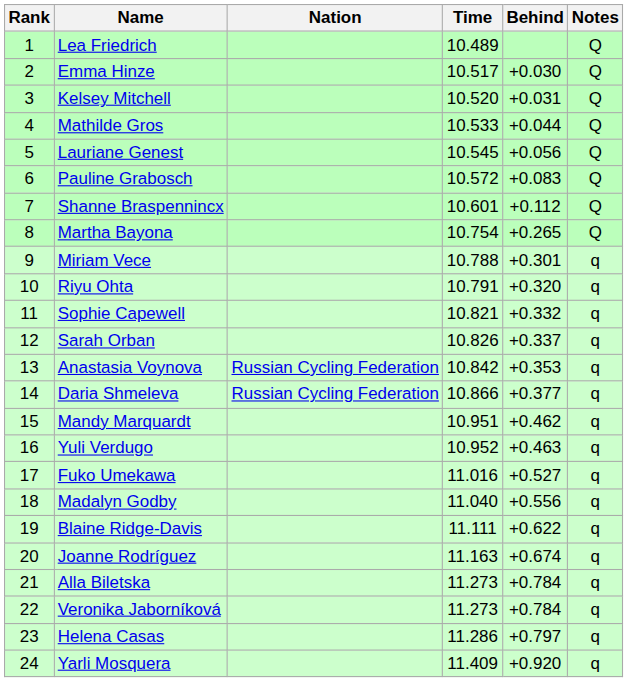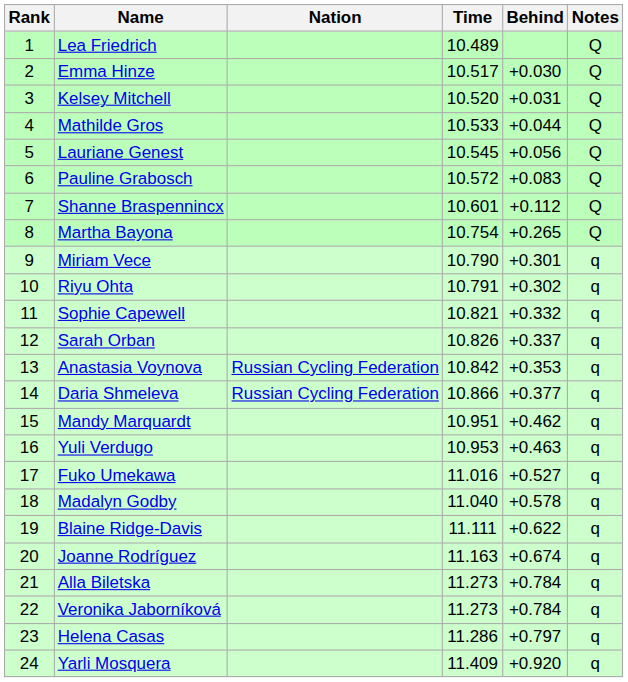 <table class="wikitable sortable" style="text-align:center">
 <tr>
 <th>Rank</th>
 <th>Name</th>
 <th>Nation</th>
 <th>Time</th>
 <th>Behind</th>
 <th>Notes</th>
 </tr>
 <tr bgcolor=bbffbb>
 <td>1</td>
 <td align=left><a href='#'>Lea Friedrich</a></td>
 <td align=left></td>
 <td>10.489</td>
 <td></td>
 <td>Q</td>
 </tr>
 <tr bgcolor=bbffbb>
 <td>2</td>
 <td align=left><a href='#'>Emma Hinze</a></td>
 <td align=left></td>
 <td>10.517</td>
 <td>+0.030</td>
 <td>Q</td>
 </tr>
 <tr bgcolor=bbffbb>
 <td>3</td>
 <td align=left><a href='#'>Kelsey Mitchell</a></td>
 <td align=left></td>
 <td>10.520</td>
 <td>+0.031</td>
 <td>Q</td>
 </tr>
 <tr bgcolor=bbffbb>
 <td>4</td>
 <td align=left><a href='#'>Mathilde Gros</a></td>
 <td align=left></td>
 <td>10.533</td>
 <td>+0.044</td>
 <td>Q</td>
 </tr>
 <tr bgcolor=bbffbb>
 <td>5</td>
 <td align=left><a href='#'>Lauriane Genest</a></td>
 <td align=left></td>
 <td>10.545</td>
 <td>+0.056</td>
 <td>Q</td>
 </tr>
 <tr bgcolor=bbffbb>
 <td>6</td>
 <td align=left><a href='#'>Pauline Grabosch</a></td>
 <td align=left></td>
 <td>10.572</td>
 <td>+0.083</td>
 <td>Q</td>
 </tr>
 <tr bgcolor=bbffbb>
 <td>7</td>
 <td align=left><a href='#'>Shanne Braspennincx</a></td>
 <td align=left></td>
 <td>10.601</td>
 <td>+0.112</td>
 <td>Q</td>
 </tr>
 <tr bgcolor=bbffbb>
 <td>8</td>
 <td align=left><a href='#'>Martha Bayona</a></td>
 <td align=left></td>
 <td>10.754</td>
 <td>+0.265</td>
 <td>Q</td>
 </tr>
 <tr bgcolor=ccffcc>
 <td>9</td>
 <td align=left><a href='#'>Miriam Vece</a></td>
 <td align=left></td>
-<td>10.788</td>
+<td>10.790</td>
 <td>+0.301</td>
 <td>q</td>
 </tr>
 <tr bgcolor=ccffcc>
 <td>10</td>
 <td align=left><a href='#'>Riyu Ohta</a></td>
 <td align=left></td>
 <td>10.791</td>
-<td>+0.320</td>
+<td>+0.302</td>
 <td>q</td>
 </tr>
 <tr bgcolor=ccffcc>
 <td>11</td>
 <td align=left><a href='#'>Sophie Capewell</a></td>
 <td align=left></td>
 <td>10.821</td>
 <td>+0.332</td>
 <td>q</td>
 </tr>
 <tr bgcolor=ccffcc>
 <td>12</td>
 <td align=left><a href='#'>Sarah Orban</a></td>
 <td align=left></td>
 <td>10.826</td>
 <td>+0.337</td>
 <td>q</td>
 </tr>
 <tr bgcolor=ccffcc>
 <td>13</td>
 <td align=left><a href='#'>Anastasia Voynova</a></td>
 <td align=left><a href='#'>Russian Cycling Federation</a></td>
 <td>10.842</td>
 <td>+0.353</td>
 <td>q</td>
 </tr>
 <tr bgcolor=ccffcc>
 <td>14</td>
 <td align=left><a href='#'>Daria Shmeleva</a></td>
 <td align=left><a href='#'>Russian Cycling Federation</a></td>
 <td>10.866</td>
 <td>+0.377</td>
 <td>q</td>
 </tr>
 <tr bgcolor=ccffcc>
 <td>15</td>
 <td align=left><a href='#'>Mandy Marquardt</a></td>
 <td align=left></td>
 <td>10.951</td>
 <td>+0.462</td>
 <td>q</td>
 </tr>
 <tr bgcolor=ccffcc>
 <td>16</td>
 <td align=left><a href='#'>Yuli Verdugo</a></td>
 <td align=left></td>
-<td>10.952</td>
+<td>10.953</td>
 <td>+0.463</td>
 <td>q</td>
 </tr>
 <tr bgcolor=ccffcc>
 <td>17</td>
 <td align=left><a href='#'>Fuko Umekawa</a></td>
 <td align=left></td>
 <td>11.016</td>
 <td>+0.527</td>
 <td>q</td>
 </tr>
 <tr bgcolor=ccffcc>
 <td>18</td>
 <td align=left><a href='#'>Madalyn Godby</a></td>
 <td align=left></td>
 <td>11.040</td>
-<td>+0.556</td>
+<td>+0.578</td>
 <td>q</td>
 </tr>
 <tr bgcolor=ccffcc>
 <td>19</td>
 <td align=left><a href='#'>Blaine Ridge-Davis</a></td>
 <td align=left></td>
 <td>11.111</td>
 <td>+0.622</td>
 <td>q</td>
 </tr>
 <tr bgcolor=ccffcc>
 <td>20</td>
 <td align=left><a href='#'>Joanne Rodríguez</a></td>
 <td align=left></td>
 <td>11.163</td>
 <td>+0.674</td>
 <td>q</td>
 </tr>
 <tr bgcolor=ccffcc>
 <td>21</td>
 <td align=left><a href='#'>Alla Biletska</a></td>
 <td align=left></td>
 <td>11.273</td>
 <td>+0.784</td>
 <td>q</td>
 </tr>
 <tr bgcolor=ccffcc>
 <td>22</td>
 <td align=left><a href='#'>Veronika Jaborníková</a></td>
 <td align=left></td>
 <td>11.273</td>
 <td>+0.784</td>
 <td>q</td>
 </tr>
 <tr bgcolor=ccffcc>
 <td>23</td>
 <td align=left><a href='#'>Helena Casas</a></td>
 <td align=left></td>
 <td>11.286</td>
 <td>+0.797</td>
 <td>q</td>
 </tr>
 <tr bgcolor=ccffcc>
 <td>24</td>
 <td align=left><a href='#'>Yarli Mosquera</a></td>
 <td align=left></td>
 <td>11.409</td>
 <td>+0.920</td>
 <td>q</td>
 </tr>
 </table>
